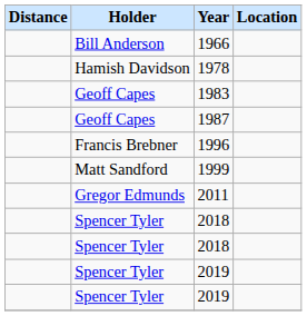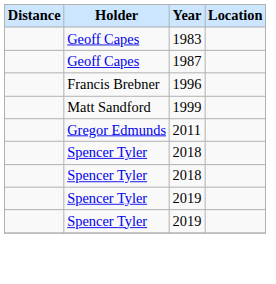 <table class="wikitable sortable">
 <tr>
 <th style="background: #cce6ff;">Distance</th>
 <th style="background: #cce6ff;">Holder</th>
 <th style="background: #cce6ff;">Year</th>
 <th style="background: #cce6ff;">Location</th>
-</tr>
-<tr>
-<td></td>
-<td> <a href='#'>Bill Anderson</a></td>
-<td>1966</td>
-<td></td>
-</tr>
-<tr>
-<td></td>
-<td> Hamish Davidson</td>
-<td>1978</td>
-<td></td>
 </tr>
 <tr>
 <td></td>
 <td> <a href='#'>Geoff Capes</a></td>
 <td>1983</td>
 <td></td>
 </tr>
 <tr>
 <td></td>
 <td> <a href='#'>Geoff Capes</a></td>
 <td>1987</td>
 <td></td>
 </tr>
 <tr>
 <td></td>
 <td> Francis Brebner</td>
 <td>1996</td>
 <td></td>
 </tr>
 <tr>
 <td></td>
 <td> Matt Sandford</td>
 <td>1999</td>
 <td></td>
 </tr>
 <tr>
 <td></td>
 <td> <a href='#'>Gregor Edmunds</a></td>
 <td>2011</td>
 <td></td>
 </tr>
 <tr>
 <td></td>
 <td> <a href='#'>Spencer Tyler</a></td>
 <td>2018</td>
 <td></td>
 </tr>
 <tr>
 <td></td>
 <td> <a href='#'>Spencer Tyler</a></td>
 <td>2018</td>
 <td></td>
 </tr>
 <tr>
 <td></td>
 <td> <a href='#'>Spencer Tyler</a></td>
 <td>2019</td>
 <td></td>
 </tr>
 <tr>
 <td></td>
 <td> <a href='#'>Spencer Tyler</a></td>
 <td>2019</td>
 <td></td>
 </tr>
 <tr>
 </tr>
 </table>
